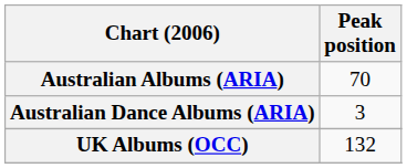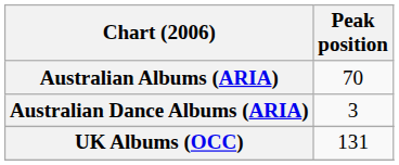 <table class="wikitable sortable plainrowheaders" style="text-align:center">
 <tr>
 <th scope="col">Chart (2006)</th>
 <th scope="col">Peak<br>position</th>
 </tr>
 <tr>
 <th scope="row">Australian Albums (<a href='#'>ARIA</a>)</th>
 <td>70</td>
 </tr>
 <tr>
 <th scope="row">Australian Dance Albums (<a href='#'>ARIA</a>)</th>
 <td>3</td>
 </tr>
 <tr>
 </tr>
 <tr>
 <th scope="row">UK Albums (<a href='#'>OCC</a>)</th>
-<td>132</td>
+<td>131</td>
 </tr>
 <tr>
 </tr>
 <tr>
 </tr>
 <tr>
 </tr>
 <tr>
 </tr>
 <tr>
 </tr>
 </table>
